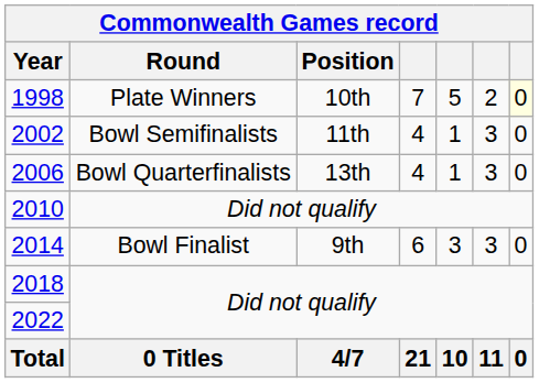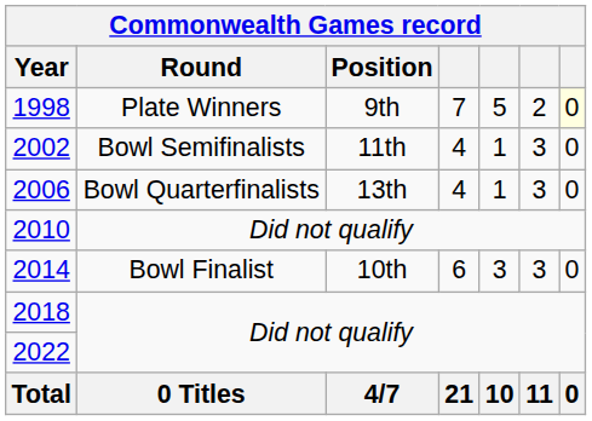 <table class="wikitable" style="text-align: center;">
 <tr>
 <th colspan=7><a href='#'>Commonwealth Games record</a></th>
 </tr>
 <tr>
 <th>Year</th>
 <th>Round</th>
 <th>Position</th>
 <th></th>
 <th></th>
 <th></th>
 <th></th>
 </tr>
 <tr>
 <td> <a href='#'>1998</a></td>
 <td>Plate Winners</td>
-<td>10th</td>
+<td>9th</td>
 <td>7</td>
 <td>5</td>
 <td>2</td>
 <td style="background: lightyellow;">0</td>
 </tr>
 <tr>
 <td> <a href='#'>2002</a></td>
 <td>Bowl Semifinalists</td>
 <td>11th</td>
 <td>4</td>
 <td>1</td>
 <td>3</td>
 <td>0</td>
 </tr>
 <tr>
 <td> <a href='#'>2006</a></td>
 <td>Bowl Quarterfinalists</td>
 <td>13th</td>
 <td>4</td>
 <td>1</td>
 <td>3</td>
 <td>0</td>
 </tr>
 <tr>
 <td> <a href='#'>2010</a></td>
 <td colspan=6><em>Did not qualify</em></td>
 </tr>
 <tr>
 <td> <a href='#'>2014</a></td>
 <td>Bowl Finalist</td>
-<td>9th</td>
+<td>10th</td>
 <td>6</td>
 <td>3</td>
 <td>3</td>
 <td>0</td>
 </tr>
 <tr>
 <td> <a href='#'>2018</a></td>
 <td colspan="6" rowspan="2"><em>Did not qualify</em></td>
 </tr>
 <tr>
 <td> <a href='#'>2022</a></td>
 </tr>
 <tr>
 <th>Total</th>
 <th>0 Titles</th>
 <th>4/7</th>
 <th>21</th>
 <th>10</th>
 <th>11</th>
 <th>0</th>
 </tr>
 </table>
